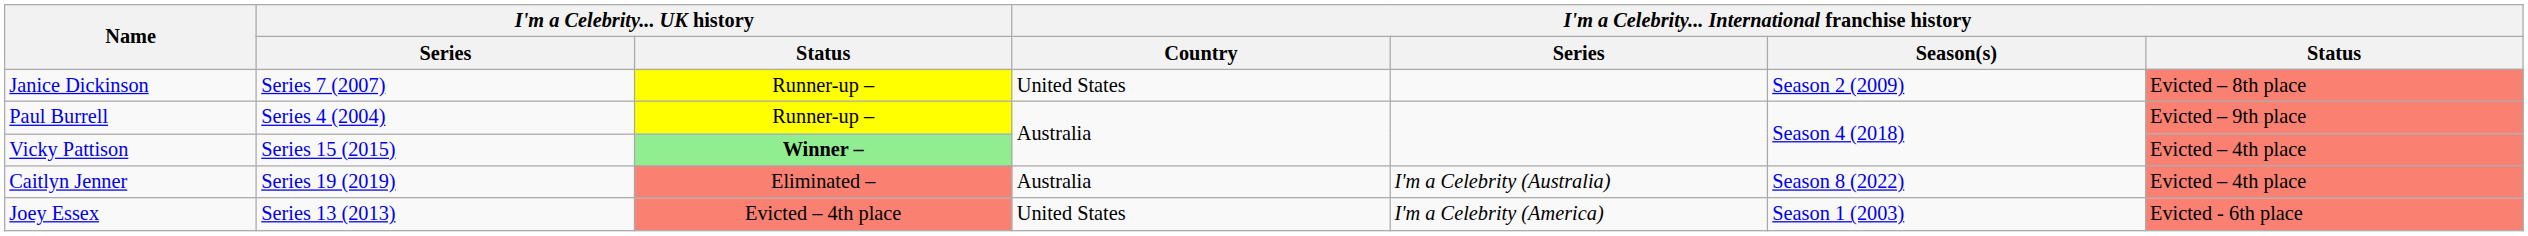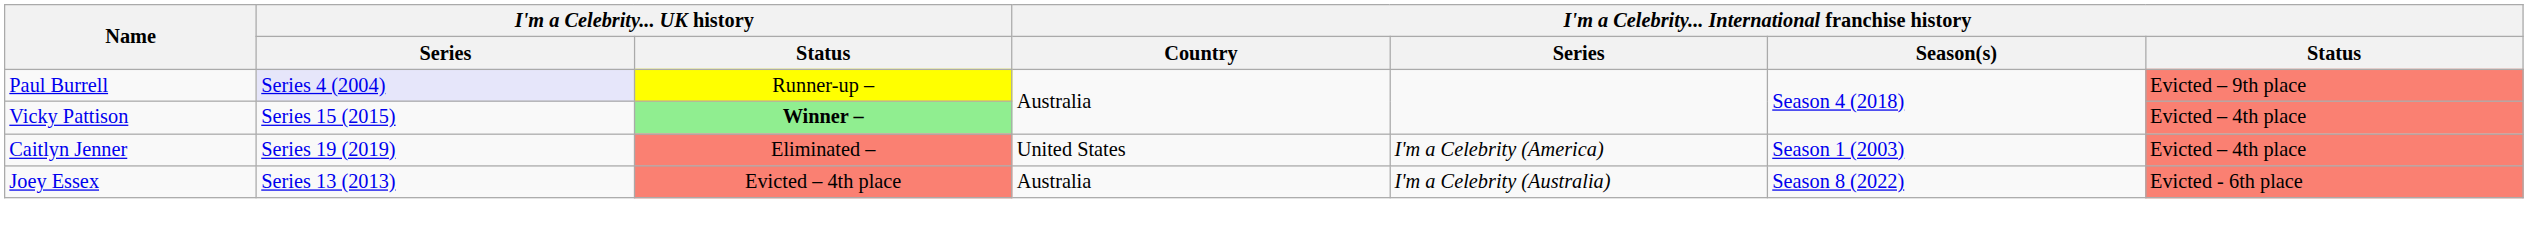 <table class="wikitable" style="width: 100%">
 <tr>
 <th rowspan="2" style="text-align:center">Name</th>
 <th colspan="2" style="text-align:center"><em>I'm a Celebrity... UK</em> history</th>
 <th colspan="4" style="text-align:center"><em>I'm a Celebrity... International</em> franchise history</th>
 </tr>
 <tr>
 <th style="text-align:center; width:15%;">Series</th>
 <th style="text-align:center; width:15%;">Status</th>
 <th style="text-align:center; width:15%;">Country</th>
 <th style="text-align:center; width:15%;">Series</th>
 <th style="text-align:center; width:15%;">Season(s)</th>
 <th style="text-align:center; width:15%;">Status</th>
 </tr>
 <tr>
-<td><a href='#'>Janice Dickinson</a></td>
-<td><a href='#'>Series 7 (2007)</a></td>
-<td style="background:yellow; text-align:center">Runner-up – </td>
-<td>United States</td>
-<td><em></em></td>
-<td><a href='#'>Season 2 (2009)</a></td>
-<td bgcolor=salmon>Evicted – 8th place</td>
-</tr>
-<tr>
 <td><a href='#'>Paul Burrell</a></td>
-<td><a href='#'>Series 4 (2004)</a></td>
+<td style="background: lavender;"><a href='#'>Series 4 (2004)</a></td>
 <td style="background:yellow; text-align:center">Runner-up – </td>
 <td rowspan="2">Australia</td>
 <td rowspan="2"><em></em></td>
 <td rowspan="2"><a href='#'>Season 4 (2018)</a></td>
 <td bgcolor=salmon>Evicted – 9th place</td>
 </tr>
 <tr>
 <td><a href='#'>Vicky Pattison</a></td>
 <td><a href='#'>Series 15 (2015)</a></td>
 <td style="background:lightgreen; text-align:center"><strong>Winner – </strong></td>
 <td bgcolor=salmon>Evicted – 4th place</td>
 </tr>
 <tr>
 <td><a href='#'>Caitlyn Jenner</a></td>
 <td><a href='#'>Series 19 (2019)</a></td>
 <td style="background:salmon; text-align:center">Eliminated – </td>
-<td>Australia</td>
-<td><em>I'm a Celebrity (Australia)</em></td>
-<td><a href='#'>Season 8 (2022)</a></td>
+<td>United States</td>
+<td><em>I'm a Celebrity (America)</em></td>
+<td><a href='#'>Season 1 (2003)</a></td>
 <td bgcolor=salmon>Evicted – 4th place</td>
 </tr>
 <tr>
 <td><a href='#'>Joey Essex</a></td>
 <td><a href='#'>Series 13 (2013)</a></td>
 <td style="background:salmon; text-align:center">Evicted – 4th place</td>
-<td>United States</td>
-<td><em>I'm a Celebrity (America)</em></td>
-<td><a href='#'>Season 1 (2003)</a></td>
+<td>Australia</td>
+<td><em>I'm a Celebrity (Australia)</em></td>
+<td><a href='#'>Season 8 (2022)</a></td>
 <td bgcolor=salmon>Evicted - 6th place</td>
 </tr>
 </table>
